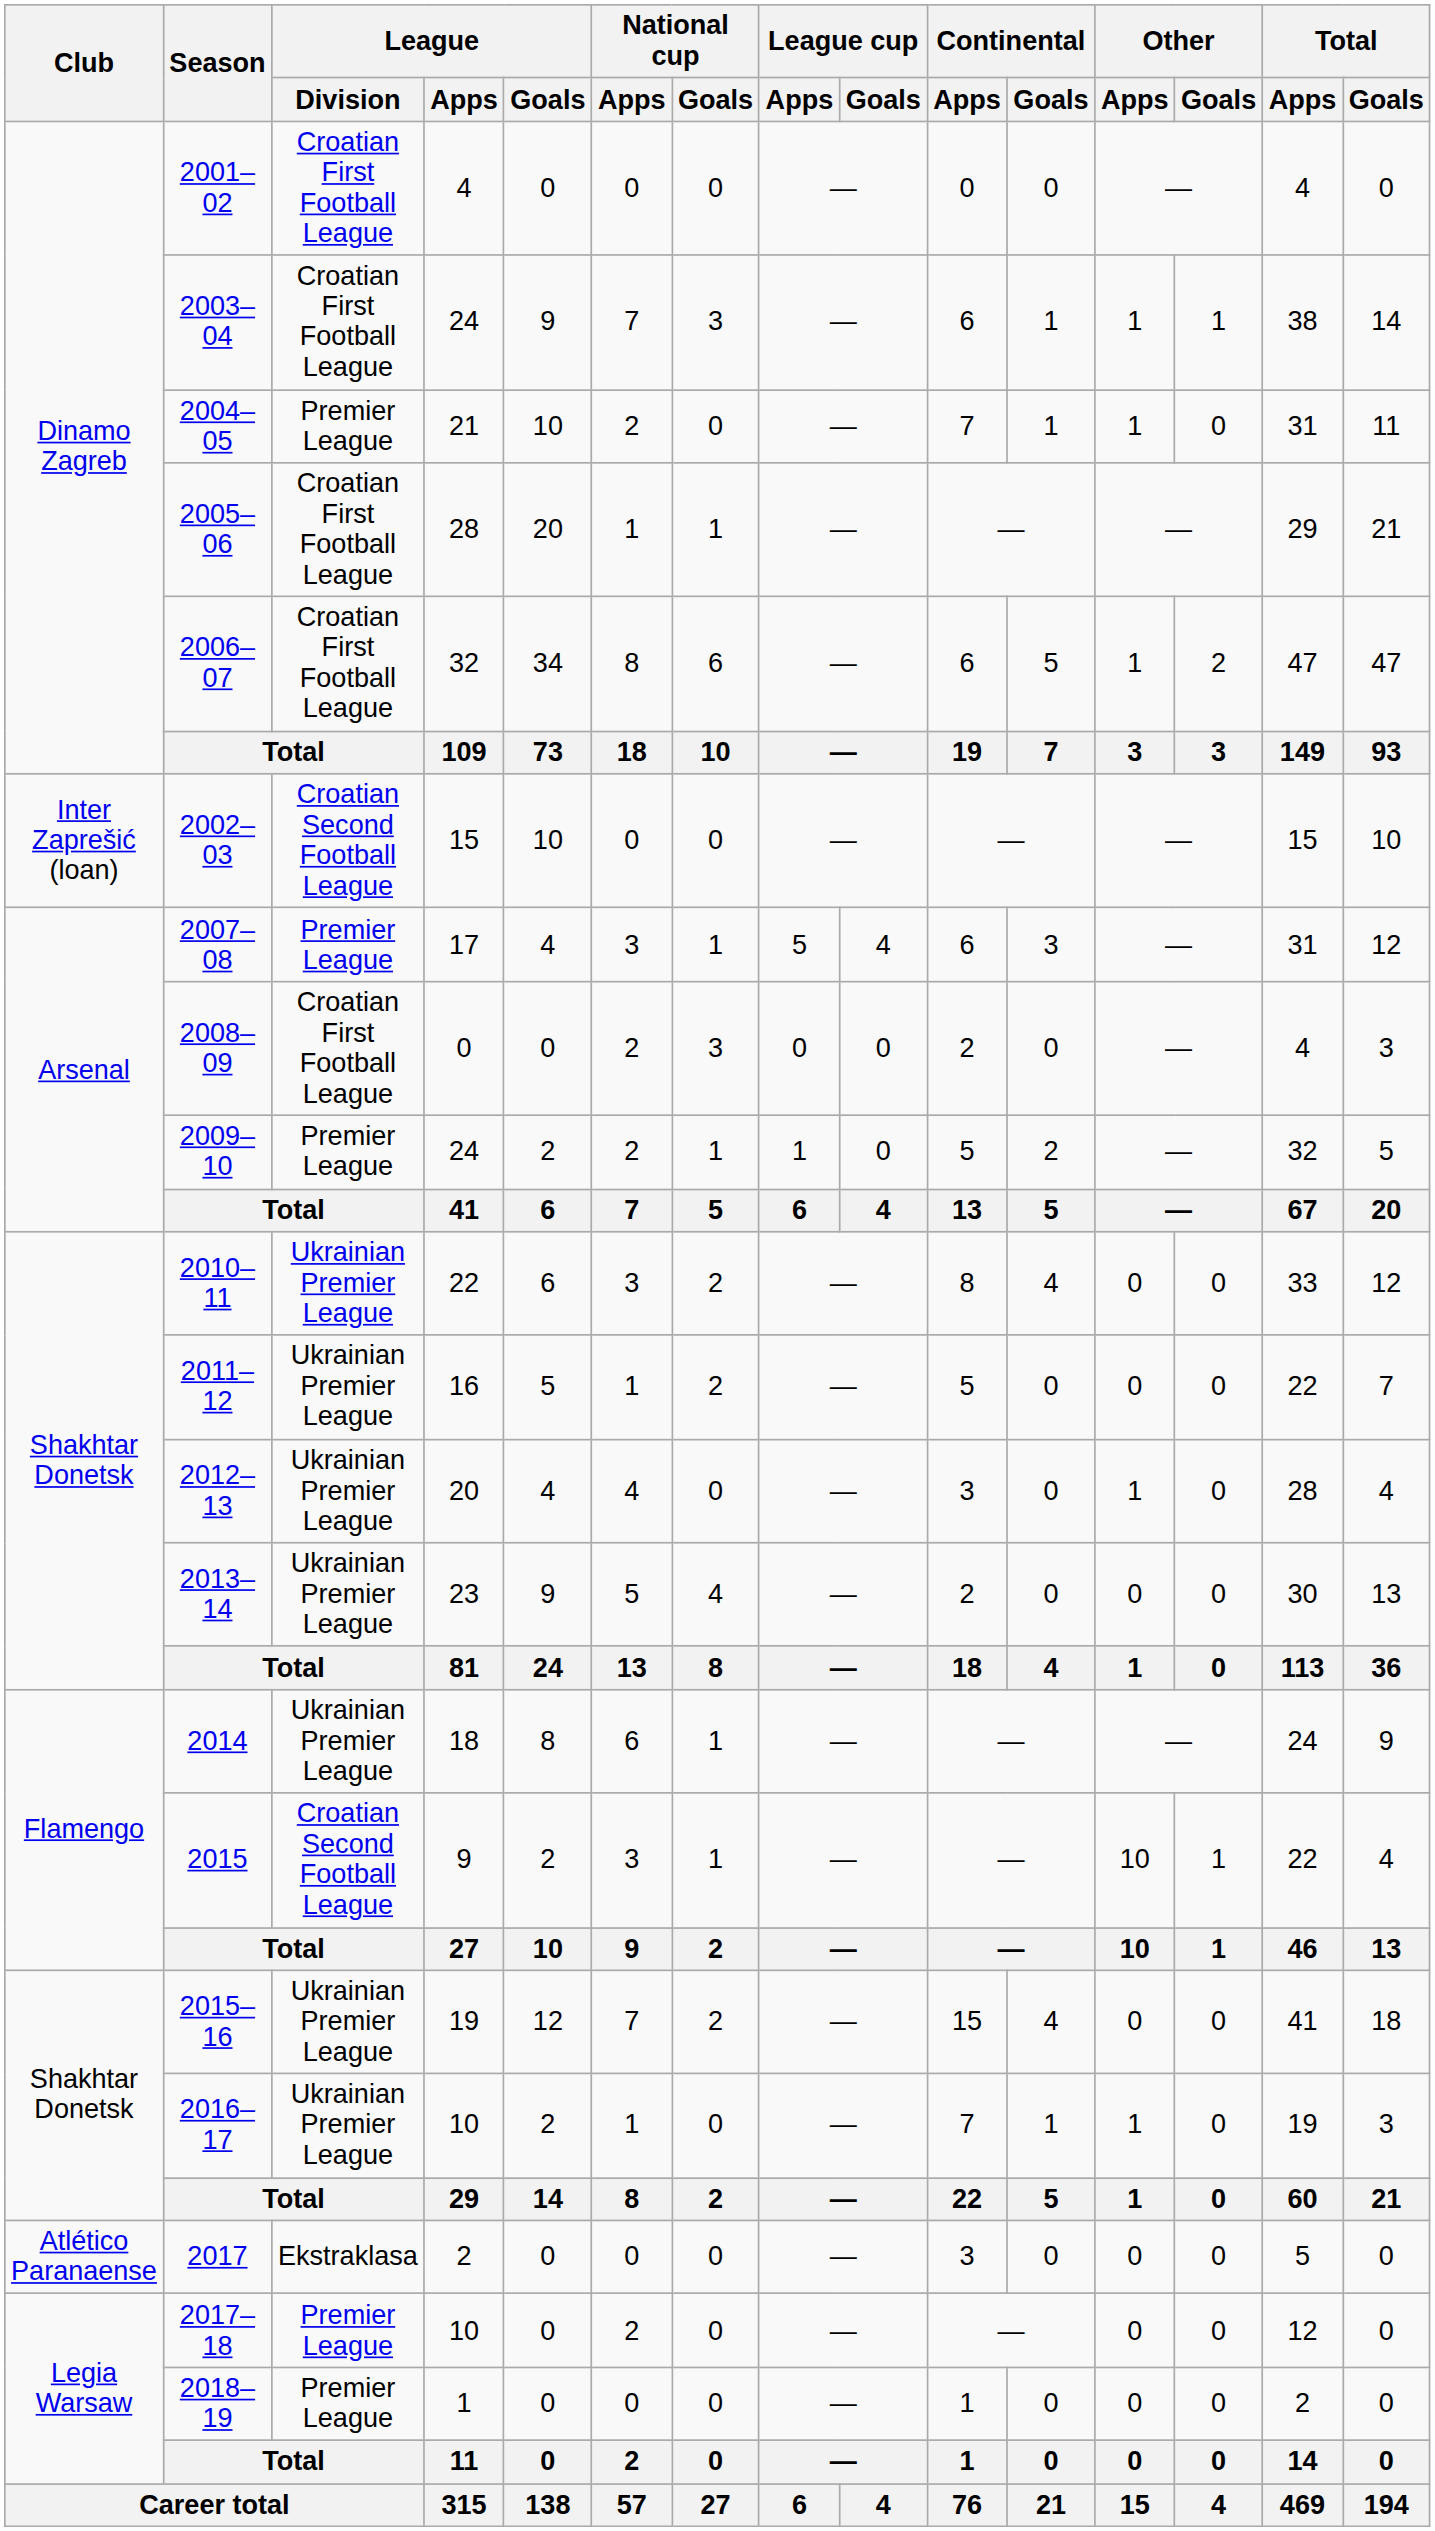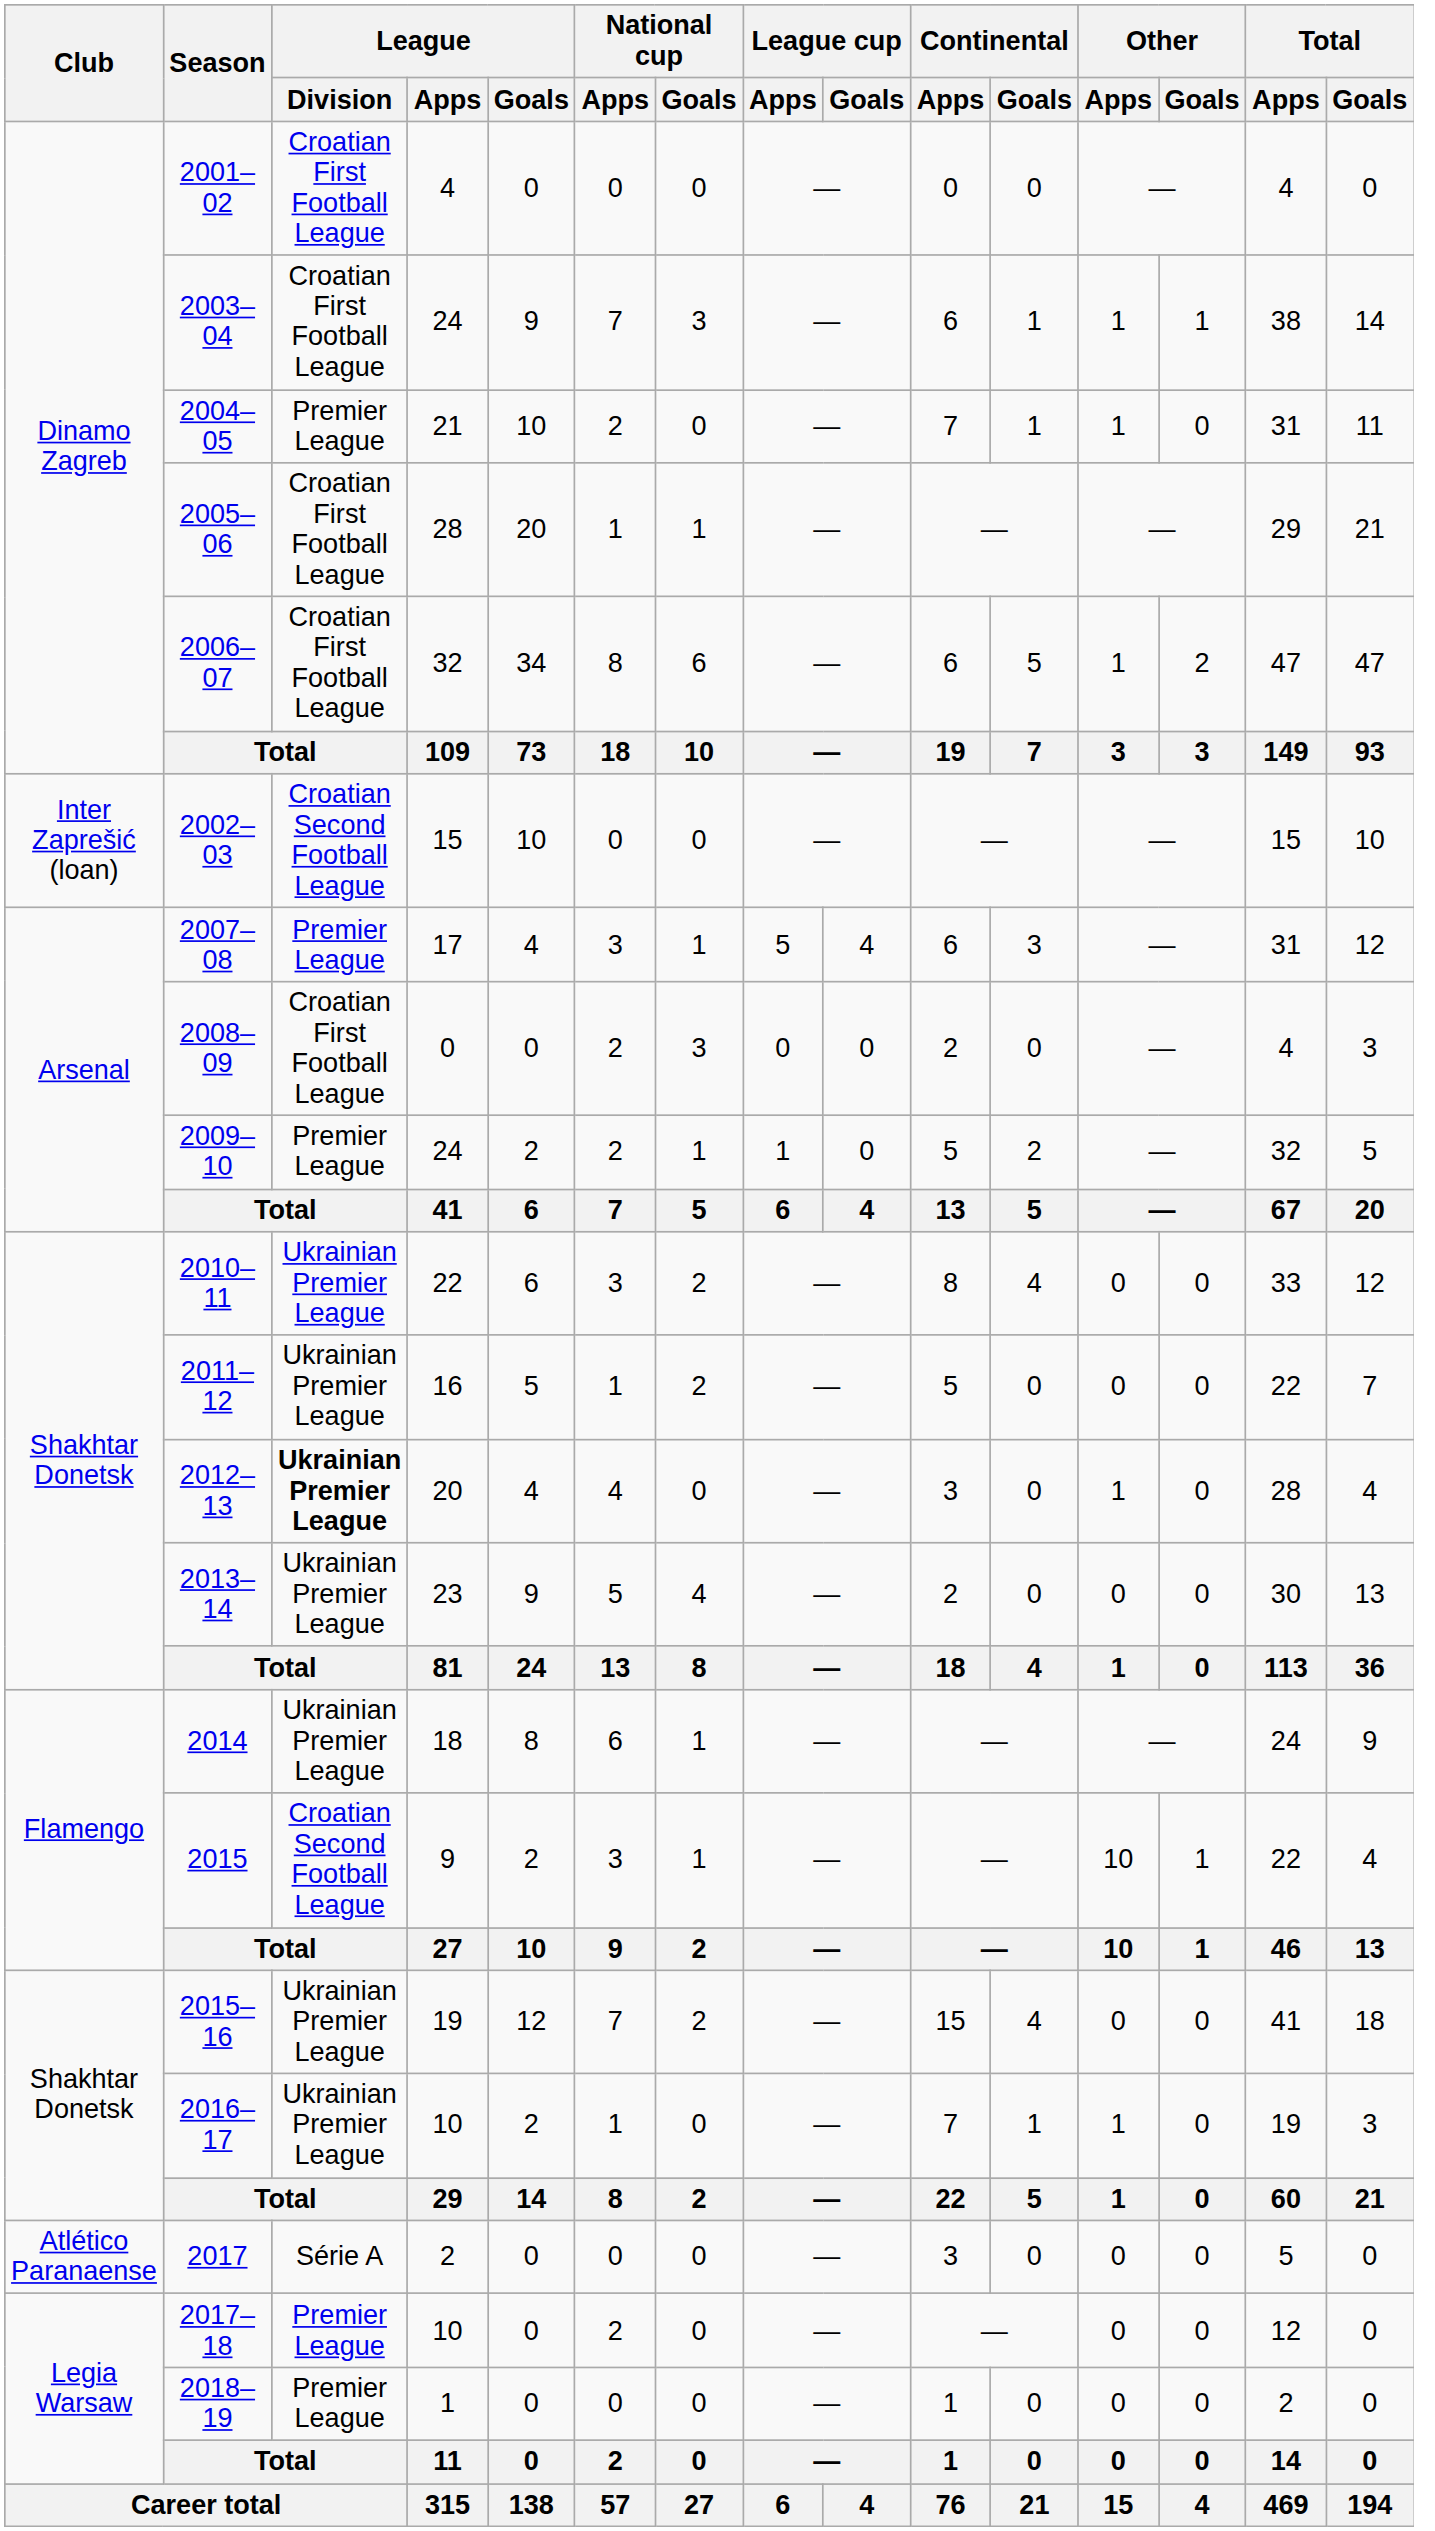 <table class="wikitable" style="text-align:center">
 <tr>
 <th rowspan="2">Club</th>
 <th rowspan="2">Season</th>
 <th colspan="3">League</th>
 <th colspan="2">National cup</th>
 <th colspan="2">League cup</th>
 <th colspan="2">Continental</th>
 <th colspan="2">Other</th>
 <th colspan="2">Total</th>
 </tr>
 <tr>
 <th>Division</th>
 <th width="40">Apps</th>
 <th width="40">Goals</th>
 <th width="40">Apps</th>
 <th width="40">Goals</th>
 <th width="40">Apps</th>
 <th width="40">Goals</th>
 <th width="40">Apps</th>
 <th width="40">Goals</th>
 <th width="40">Apps</th>
 <th width="40">Goals</th>
 <th width="40">Apps</th>
 <th width="40">Goals</th>
 </tr>
 <tr>
 <td rowspan="6"><a href='#'>Dinamo Zagreb</a></td>
 <td><a href='#'>2001–02</a></td>
 <td><a href='#'>Croatian First Football League</a></td>
 <td>4</td>
 <td>0</td>
 <td>0</td>
 <td>0</td>
 <td colspan="2">—</td>
 <td>0</td>
 <td>0</td>
 <td colspan="2">—</td>
 <td>4</td>
 <td>0</td>
 </tr>
 <tr>
 <td><a href='#'>2003–04</a></td>
 <td>Croatian First Football League</td>
 <td>24</td>
 <td>9</td>
 <td>7</td>
 <td>3</td>
 <td colspan="2">—</td>
 <td>6</td>
 <td>1</td>
 <td>1</td>
 <td>1</td>
 <td>38</td>
 <td>14</td>
 </tr>
 <tr>
 <td><a href='#'>2004–05</a></td>
 <td>Premier League</td>
 <td>21</td>
 <td>10</td>
 <td>2</td>
 <td>0</td>
 <td colspan="2">—</td>
 <td>7</td>
 <td>1</td>
 <td>1</td>
 <td>0</td>
 <td>31</td>
 <td>11</td>
 </tr>
 <tr>
 <td><a href='#'>2005–06</a></td>
 <td>Croatian First Football League</td>
 <td>28</td>
 <td>20</td>
 <td>1</td>
 <td>1</td>
 <td colspan="2">—</td>
 <td colspan="2">—</td>
 <td colspan="2">—</td>
 <td>29</td>
 <td>21</td>
 </tr>
 <tr>
 <td><a href='#'>2006–07</a></td>
 <td>Croatian First Football League</td>
 <td>32</td>
 <td>34</td>
 <td>8</td>
 <td>6</td>
 <td colspan="2">—</td>
 <td>6</td>
 <td>5</td>
 <td>1</td>
 <td>2</td>
 <td>47</td>
 <td>47</td>
 </tr>
 <tr>
 <th colspan="2">Total</th>
 <th>109</th>
 <th>73</th>
 <th>18</th>
 <th>10</th>
 <th colspan="2">—</th>
 <th>19</th>
 <th>7</th>
 <th>3</th>
 <th>3</th>
 <th>149</th>
 <th>93</th>
 </tr>
 <tr>
 <td><a href='#'>Inter Zaprešić</a> (loan)</td>
 <td><a href='#'>2002–03</a></td>
 <td><a href='#'>Croatian Second Football League</a></td>
 <td>15</td>
 <td>10</td>
 <td>0</td>
 <td>0</td>
 <td colspan="2">—</td>
 <td colspan="2">—</td>
 <td colspan="2">—</td>
 <td>15</td>
 <td>10</td>
 </tr>
 <tr>
 <td rowspan="4"><a href='#'>Arsenal</a></td>
 <td><a href='#'>2007–08</a></td>
 <td><a href='#'>Premier League</a></td>
 <td>17</td>
 <td>4</td>
 <td>3</td>
 <td>1</td>
 <td>5</td>
 <td>4</td>
 <td>6</td>
 <td>3</td>
 <td colspan="2">—</td>
 <td>31</td>
 <td>12</td>
 </tr>
 <tr>
 <td><a href='#'>2008–09</a></td>
 <td>Croatian First Football League</td>
 <td>0</td>
 <td>0</td>
 <td>2</td>
 <td>3</td>
 <td>0</td>
 <td>0</td>
 <td>2</td>
 <td>0</td>
 <td colspan="2">—</td>
 <td>4</td>
 <td>3</td>
 </tr>
 <tr>
 <td><a href='#'>2009–10</a></td>
 <td>Premier League</td>
 <td>24</td>
 <td>2</td>
 <td>2</td>
 <td>1</td>
 <td>1</td>
 <td>0</td>
 <td>5</td>
 <td>2</td>
 <td colspan="2">—</td>
 <td>32</td>
 <td>5</td>
 </tr>
 <tr>
 <th colspan="2">Total</th>
 <th>41</th>
 <th>6</th>
 <th>7</th>
 <th>5</th>
 <th>6</th>
 <th>4</th>
 <th>13</th>
 <th>5</th>
 <th colspan="2">—</th>
 <th>67</th>
 <th>20</th>
 </tr>
 <tr>
 <td rowspan="5"><a href='#'>Shakhtar Donetsk</a></td>
 <td><a href='#'>2010–11</a></td>
 <td><a href='#'>Ukrainian Premier League</a></td>
 <td>22</td>
 <td>6</td>
 <td>3</td>
 <td>2</td>
 <td colspan="2">—</td>
 <td>8</td>
 <td>4</td>
 <td>0</td>
 <td>0</td>
 <td>33</td>
 <td>12</td>
 </tr>
 <tr>
 <td><a href='#'>2011–12</a></td>
 <td>Ukrainian Premier League</td>
 <td>16</td>
 <td>5</td>
 <td>1</td>
 <td>2</td>
 <td colspan="2">—</td>
 <td>5</td>
 <td>0</td>
 <td>0</td>
 <td>0</td>
 <td>22</td>
 <td>7</td>
 </tr>
 <tr>
 <td><a href='#'>2012–13</a></td>
-<td>Ukrainian Premier League</td>
+<td><strong>Ukrainian Premier League</strong></td>
 <td>20</td>
 <td>4</td>
 <td>4</td>
 <td>0</td>
 <td colspan="2">—</td>
 <td>3</td>
 <td>0</td>
 <td>1</td>
 <td>0</td>
 <td>28</td>
 <td>4</td>
 </tr>
 <tr>
 <td><a href='#'>2013–14</a></td>
 <td>Ukrainian Premier League</td>
 <td>23</td>
 <td>9</td>
 <td>5</td>
 <td>4</td>
 <td colspan="2">—</td>
 <td>2</td>
 <td>0</td>
 <td>0</td>
 <td>0</td>
 <td>30</td>
 <td>13</td>
 </tr>
 <tr>
 <th colspan="2">Total</th>
 <th>81</th>
 <th>24</th>
 <th>13</th>
 <th>8</th>
 <th colspan="2">—</th>
 <th>18</th>
 <th>4</th>
 <th>1</th>
 <th>0</th>
 <th>113</th>
 <th>36</th>
 </tr>
 <tr>
 <td rowspan="3"><a href='#'>Flamengo</a></td>
 <td><a href='#'>2014</a></td>
 <td>Ukrainian Premier League</td>
 <td>18</td>
 <td>8</td>
 <td>6</td>
 <td>1</td>
 <td colspan="2">—</td>
 <td colspan="2">—</td>
 <td colspan="2">—</td>
 <td>24</td>
 <td>9</td>
 </tr>
 <tr>
 <td><a href='#'>2015</a></td>
 <td><a href='#'>Croatian Second Football League</a></td>
 <td>9</td>
 <td>2</td>
 <td>3</td>
 <td>1</td>
 <td colspan="2">—</td>
 <td colspan="2">—</td>
 <td>10</td>
 <td>1</td>
 <td>22</td>
 <td>4</td>
 </tr>
 <tr>
 <th colspan="2">Total</th>
 <th>27</th>
 <th>10</th>
 <th>9</th>
 <th>2</th>
 <th colspan="2">—</th>
 <th colspan="2">—</th>
 <th>10</th>
 <th>1</th>
 <th>46</th>
 <th>13</th>
 </tr>
 <tr>
 <td rowspan="3">Shakhtar Donetsk</td>
 <td><a href='#'>2015–16</a></td>
 <td>Ukrainian Premier League</td>
 <td>19</td>
 <td>12</td>
 <td>7</td>
 <td>2</td>
 <td colspan="2">—</td>
 <td>15</td>
 <td>4</td>
 <td>0</td>
 <td>0</td>
 <td>41</td>
 <td>18</td>
 </tr>
 <tr>
 <td><a href='#'>2016–17</a></td>
 <td>Ukrainian Premier League</td>
 <td>10</td>
 <td>2</td>
 <td>1</td>
 <td>0</td>
 <td colspan="2">—</td>
 <td>7</td>
 <td>1</td>
 <td>1</td>
 <td>0</td>
 <td>19</td>
 <td>3</td>
 </tr>
 <tr>
 <th colspan="2">Total</th>
 <th>29</th>
 <th>14</th>
 <th>8</th>
 <th>2</th>
 <th colspan="2">—</th>
 <th>22</th>
 <th>5</th>
 <th>1</th>
 <th>0</th>
 <th>60</th>
 <th>21</th>
 </tr>
 <tr>
 <td><a href='#'>Atlético Paranaense</a></td>
 <td><a href='#'>2017</a></td>
-<td>Ekstraklasa</td>
+<td>Série A</td>
 <td>2</td>
 <td>0</td>
 <td>0</td>
 <td>0</td>
 <td colspan="2">—</td>
 <td>3</td>
 <td>0</td>
 <td>0</td>
 <td>0</td>
 <td>5</td>
 <td>0</td>
 </tr>
 <tr>
 <td rowspan="3"><a href='#'>Legia Warsaw</a></td>
 <td><a href='#'>2017–18</a></td>
 <td><a href='#'>Premier League</a></td>
 <td>10</td>
 <td>0</td>
 <td>2</td>
 <td>0</td>
 <td colspan="2">—</td>
 <td colspan="2">—</td>
 <td>0</td>
 <td>0</td>
 <td>12</td>
 <td>0</td>
 </tr>
 <tr>
 <td><a href='#'>2018–19</a></td>
 <td>Premier League</td>
 <td>1</td>
 <td>0</td>
 <td>0</td>
 <td>0</td>
 <td colspan="2">—</td>
 <td>1</td>
 <td>0</td>
 <td>0</td>
 <td>0</td>
 <td>2</td>
 <td>0</td>
 </tr>
 <tr>
 <th colspan="2">Total</th>
 <th>11</th>
 <th>0</th>
 <th>2</th>
 <th>0</th>
 <th colspan="2">—</th>
 <th>1</th>
 <th>0</th>
 <th>0</th>
 <th>0</th>
 <th>14</th>
 <th>0</th>
 </tr>
 <tr>
 <th colspan="3">Career total</th>
 <th>315</th>
 <th>138</th>
 <th>57</th>
 <th>27</th>
 <th>6</th>
 <th>4</th>
 <th>76</th>
 <th>21</th>
 <th>15</th>
 <th>4</th>
 <th>469</th>
 <th>194</th>
 </tr>
 </table>
